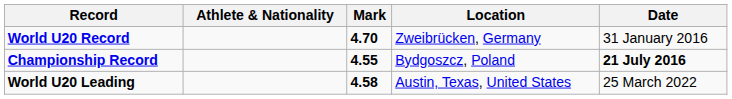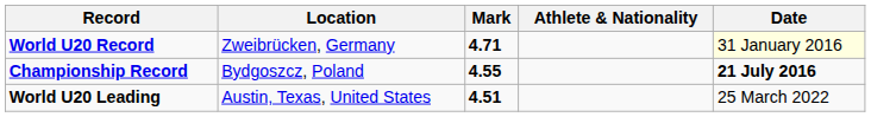 <table class="wikitable" width=65%>
 <tr>
 <th>Record</th>
+<th>Location</th>
+<th>Mark</th>
 <th>Athlete & Nationality</th>
-<th>Mark</th>
-<th>Location</th>
 <th>Date</th>
 </tr>
 <tr>
 <td><strong><a href='#'>World U20 Record</a></strong></td>
+<td><a href='#'>Zweibrücken</a>, <a href='#'>Germany</a></td>
+<td><strong>4.71</strong></td>
 <td></td>
-<td><strong>4.70</strong></td>
-<td><a href='#'>Zweibrücken</a>, <a href='#'>Germany</a></td>
-<td>31 January 2016</td>
+<td style="background: lightyellow;">31 January 2016</td>
 </tr>
 <tr>
 <td><strong><a href='#'>Championship Record</a></strong></td>
+<td><a href='#'>Bydgoszcz</a>, <a href='#'>Poland</a></td>
+<td><strong>4.55</strong></td>
 <td></td>
-<td><strong>4.55</strong></td>
-<td><a href='#'>Bydgoszcz</a>, <a href='#'>Poland</a></td>
 <td><strong>21 July 2016</strong></td>
 </tr>
 <tr>
 <td><strong>World U20 Leading</strong></td>
+<td><a href='#'>Austin, Texas</a>, <a href='#'>United States</a></td>
+<td><strong>4.51</strong></td>
 <td></td>
-<td><strong>4.58</strong></td>
-<td><a href='#'>Austin, Texas</a>, <a href='#'>United States</a></td>
 <td>25 March 2022</td>
 </tr>
 </table>
